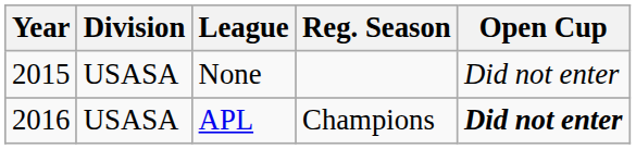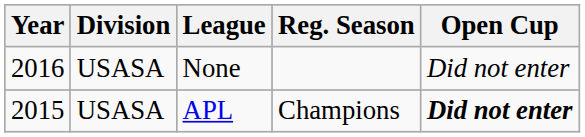 <table class="wikitable">
 <tr>
 <th>Year</th>
 <th>Division</th>
 <th>League</th>
 <th>Reg. Season</th>
 <th>Open Cup</th>
 </tr>
 <tr>
-<td>2015</td>
+<td>2016</td>
 <td>USASA</td>
 <td>None</td>
 <td></td>
 <td><em>Did not enter</em></td>
 </tr>
 <tr>
-<td>2016</td>
+<td>2015</td>
 <td>USASA</td>
 <td><a href='#'>APL</a></td>
 <td>Champions</td>
 <td><strong><em>Did not enter</em></strong></td>
 </tr>
 </table>
